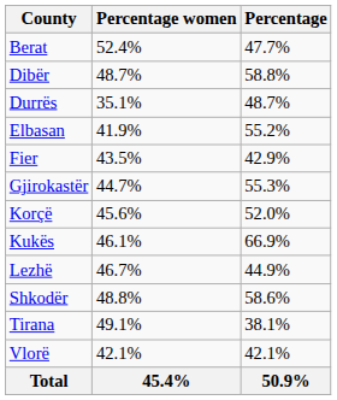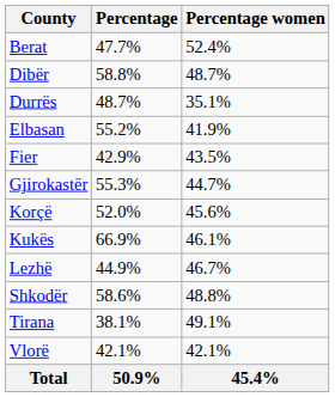 <table class="wikitable">
 <tr>
 <th>County</th>
+<th>Percentage</th>
 <th>Percentage women</th>
-<th>Percentage</th>
 </tr>
 <tr>
 <td><a href='#'>Berat</a></td>
+<td>47.7%</td>
 <td>52.4%</td>
-<td>47.7%</td>
 </tr>
 <tr>
 <td><a href='#'>Dibër</a></td>
+<td>58.8%</td>
 <td>48.7%</td>
-<td>58.8%</td>
 </tr>
 <tr>
 <td><a href='#'>Durrës</a></td>
+<td>48.7%</td>
 <td>35.1%</td>
-<td>48.7%</td>
 </tr>
 <tr>
 <td><a href='#'>Elbasan</a></td>
+<td>55.2%</td>
 <td>41.9%</td>
-<td>55.2%</td>
 </tr>
 <tr>
 <td><a href='#'>Fier</a></td>
+<td>42.9%</td>
 <td>43.5%</td>
-<td>42.9%</td>
 </tr>
 <tr>
 <td><a href='#'>Gjirokastër</a></td>
+<td>55.3%</td>
 <td>44.7%</td>
-<td>55.3%</td>
 </tr>
 <tr>
 <td><a href='#'>Korçë</a></td>
+<td>52.0%</td>
 <td>45.6%</td>
-<td>52.0%</td>
 </tr>
 <tr>
 <td><a href='#'>Kukës</a></td>
+<td>66.9%</td>
 <td>46.1%</td>
-<td>66.9%</td>
 </tr>
 <tr>
 <td><a href='#'>Lezhë</a></td>
+<td>44.9%</td>
 <td>46.7%</td>
-<td>44.9%</td>
 </tr>
 <tr>
 <td><a href='#'>Shkodër</a></td>
+<td>58.6%</td>
 <td>48.8%</td>
-<td>58.6%</td>
 </tr>
 <tr>
 <td><a href='#'>Tirana</a></td>
+<td>38.1%</td>
 <td>49.1%</td>
-<td>38.1%</td>
 </tr>
 <tr>
 <td><a href='#'>Vlorë</a></td>
 <td>42.1%</td>
 <td>42.1%</td>
 </tr>
 <tr>
 <th><strong>Total</strong></th>
+<th>50.9%</th>
 <th>45.4%</th>
-<th>50.9%</th>
 </tr>
 </table>
